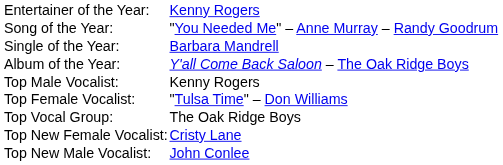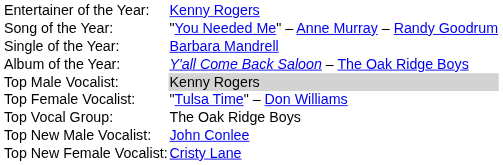 <table cellspacing="0" border="0" cellpadding="1">
 <tr>
 <td>Entertainer of the Year:</td>
 <td><a href='#'>Kenny Rogers</a></td>
 </tr>
 <tr>
 <td>Song of the Year:</td>
 <td>"<a href='#'>You Needed Me</a>" – <a href='#'>Anne Murray</a> – <a href='#'>Randy Goodrum</a></td>
 </tr>
 <tr>
 <td>Single of the Year:</td>
 <td><a href='#'>Barbara Mandrell</a></td>
 </tr>
 <tr>
 <td>Album of the Year:</td>
 <td><em><a href='#'>Y'all Come Back Saloon</a></em> – <a href='#'>The Oak Ridge Boys</a></td>
 </tr>
 <tr>
 <td>Top Male Vocalist:</td>
-<td>Kenny Rogers</td>
+<td style="background: lightgrey;">Kenny Rogers</td>
 </tr>
 <tr>
 <td>Top Female Vocalist:</td>
 <td>"<a href='#'>Tulsa Time</a>" – <a href='#'>Don Williams</a></td>
 </tr>
 <tr>
 <td>Top Vocal Group:</td>
 <td>The Oak Ridge Boys</td>
 </tr>
 <tr>
+<td>Top New Male Vocalist:</td>
+<td><a href='#'>John Conlee</a></td>
+</tr>
+<tr>
 <td>Top New Female Vocalist:</td>
 <td><a href='#'>Cristy Lane</a></td>
 </tr>
-<tr>
-<td>Top New Male Vocalist:</td>
-<td><a href='#'>John Conlee</a></td>
-</tr>
 </table>
